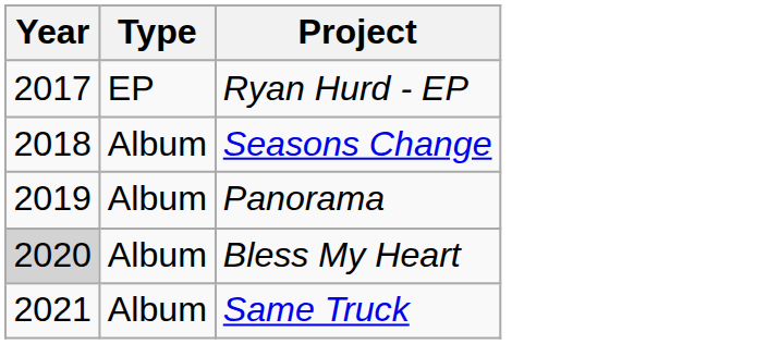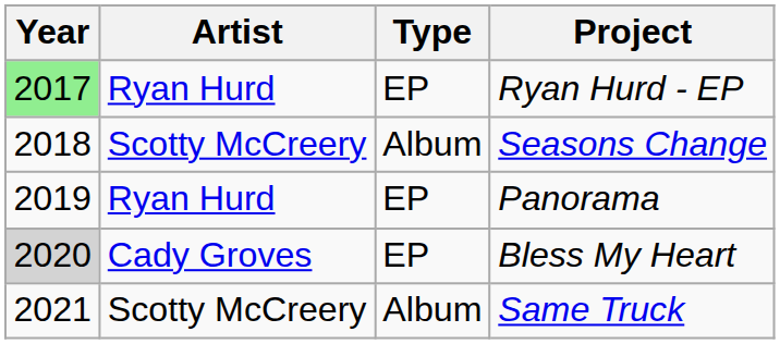 <table class="wikitable">
 <tr>
 <th>Year</th>
+<th>Artist</th>
 <th>Type</th>
 <th>Project</th>
 </tr>
 <tr>
-<td>2017</td>
+<td style="background: lightgreen;">2017</td>
+<td><a href='#'>Ryan Hurd</a></td>
 <td>EP</td>
 <td><em>Ryan Hurd - EP</em></td>
 </tr>
 <tr>
 <td>2018</td>
+<td><a href='#'>Scotty McCreery</a></td>
 <td>Album</td>
 <td><em><a href='#'>Seasons Change</a></em></td>
 </tr>
 <tr>
 <td>2019</td>
-<td>Album</td>
+<td><a href='#'>Ryan Hurd</a></td>
+<td>EP</td>
 <td><em>Panorama</em></td>
 </tr>
 <tr>
 <td style="background: lightgrey;">2020</td>
-<td>Album</td>
+<td><a href='#'>Cady Groves</a></td>
+<td>EP</td>
 <td><em>Bless My Heart</em></td>
 </tr>
 <tr>
 <td>2021</td>
+<td>Scotty McCreery</td>
 <td>Album</td>
 <td><em><a href='#'>Same Truck</a></em></td>
 </tr>
 </table>
